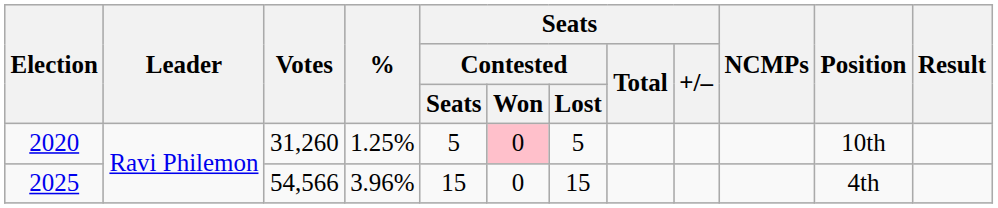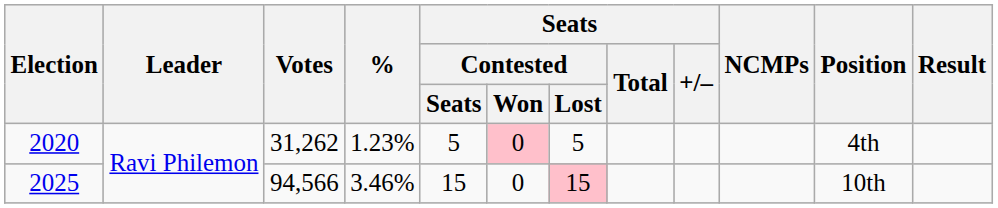 <table class=wikitable style="text-align: center;">
 <tr>
 <th rowspan=3>Election</th>
 <th rowspan=3>Leader</th>
 <th rowspan=3>Votes</th>
 <th rowspan=3>%</th>
 <th colspan=5>Seats</th>
 <th rowspan=3>NCMPs</th>
 <th rowspan=3>Position</th>
 <th rowspan=3>Result</th>
 </tr>
 <tr>
 <th colspan=3>Contested</th>
 <th rowspan=2>Total</th>
 <th rowspan=2>+/–</th>
 </tr>
 <tr>
 <th>Seats</th>
 <th>Won</th>
 <th>Lost</th>
 </tr>
 <tr>
 <td><a href='#'>2020</a></td>
 <td rowspan=2><a href='#'>Ravi Philemon</a></td>
-<td>31,260</td>
-<td>1.25%</td>
+<td>31,262</td>
+<td>1.23%</td>
 <td>5</td>
 <td style="background: pink;">0</td>
 <td>5</td>
 <td></td>
 <td></td>
 <td></td>
-<td> 10th</td>
+<td> 4th</td>
 <td></td>
 </tr>
 <tr>
 <td><a href='#'>2025</a></td>
-<td>54,566</td>
-<td>3.96%</td>
+<td>94,566</td>
+<td>3.46%</td>
 <td>15</td>
 <td>0</td>
-<td>15</td>
+<td style="background: pink;">15</td>
 <td></td>
 <td></td>
 <td></td>
-<td> 4th</td>
+<td> 10th</td>
 <td></td>
 </tr>
 </table>
